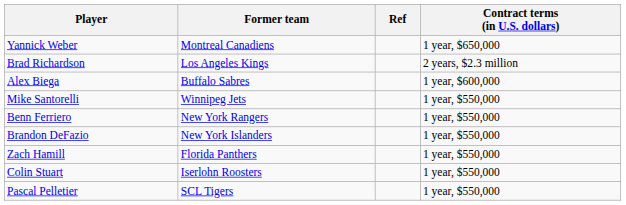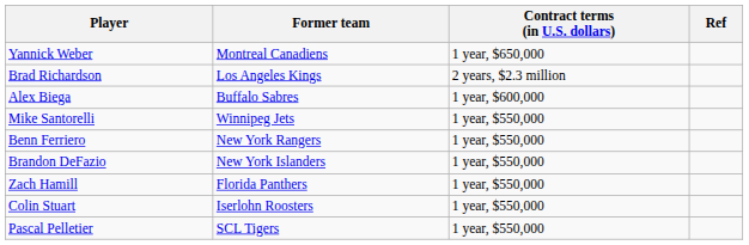 <table class="wikitable" style="width:97%;">
 <tr>
 <th>Player</th>
 <th>Former team</th>
+<th>Contract terms<br>(in <a href='#'>U.S. dollars</a>)</th>
 <th>Ref</th>
-<th>Contract terms<br>(in <a href='#'>U.S. dollars</a>)</th>
 </tr>
 <tr>
 <td><a href='#'>Yannick Weber</a></td>
 <td><a href='#'>Montreal Canadiens</a></td>
+<td>1 year, $650,000</td>
 <td></td>
-<td>1 year, $650,000</td>
 </tr>
 <tr>
 <td><a href='#'>Brad Richardson</a></td>
 <td><a href='#'>Los Angeles Kings</a></td>
+<td>2 years, $2.3 million</td>
 <td></td>
-<td>2 years, $2.3 million</td>
 </tr>
 <tr>
 <td><a href='#'>Alex Biega</a></td>
 <td><a href='#'>Buffalo Sabres</a></td>
+<td>1 year, $600,000</td>
 <td></td>
-<td>1 year, $600,000</td>
 </tr>
 <tr>
 <td><a href='#'>Mike Santorelli</a></td>
 <td><a href='#'>Winnipeg Jets</a></td>
+<td>1 year, $550,000</td>
 <td></td>
-<td>1 year, $550,000</td>
 </tr>
 <tr>
 <td><a href='#'>Benn Ferriero</a></td>
 <td><a href='#'>New York Rangers</a></td>
+<td>1 year, $550,000</td>
 <td></td>
-<td>1 year, $550,000</td>
 </tr>
 <tr>
 <td><a href='#'>Brandon DeFazio</a></td>
 <td><a href='#'>New York Islanders</a></td>
+<td>1 year, $550,000</td>
 <td></td>
-<td>1 year, $550,000</td>
 </tr>
 <tr>
 <td><a href='#'>Zach Hamill</a></td>
 <td><a href='#'>Florida Panthers</a></td>
+<td>1 year, $550,000</td>
 <td></td>
-<td>1 year, $550,000</td>
 </tr>
 <tr>
 <td><a href='#'>Colin Stuart</a></td>
 <td><a href='#'>Iserlohn Roosters</a></td>
+<td>1 year, $550,000</td>
 <td></td>
-<td>1 year, $550,000</td>
 </tr>
 <tr>
 <td><a href='#'>Pascal Pelletier</a></td>
 <td><a href='#'>SCL Tigers</a></td>
+<td>1 year, $550,000</td>
 <td></td>
-<td>1 year, $550,000</td>
 </tr>
 </table>
